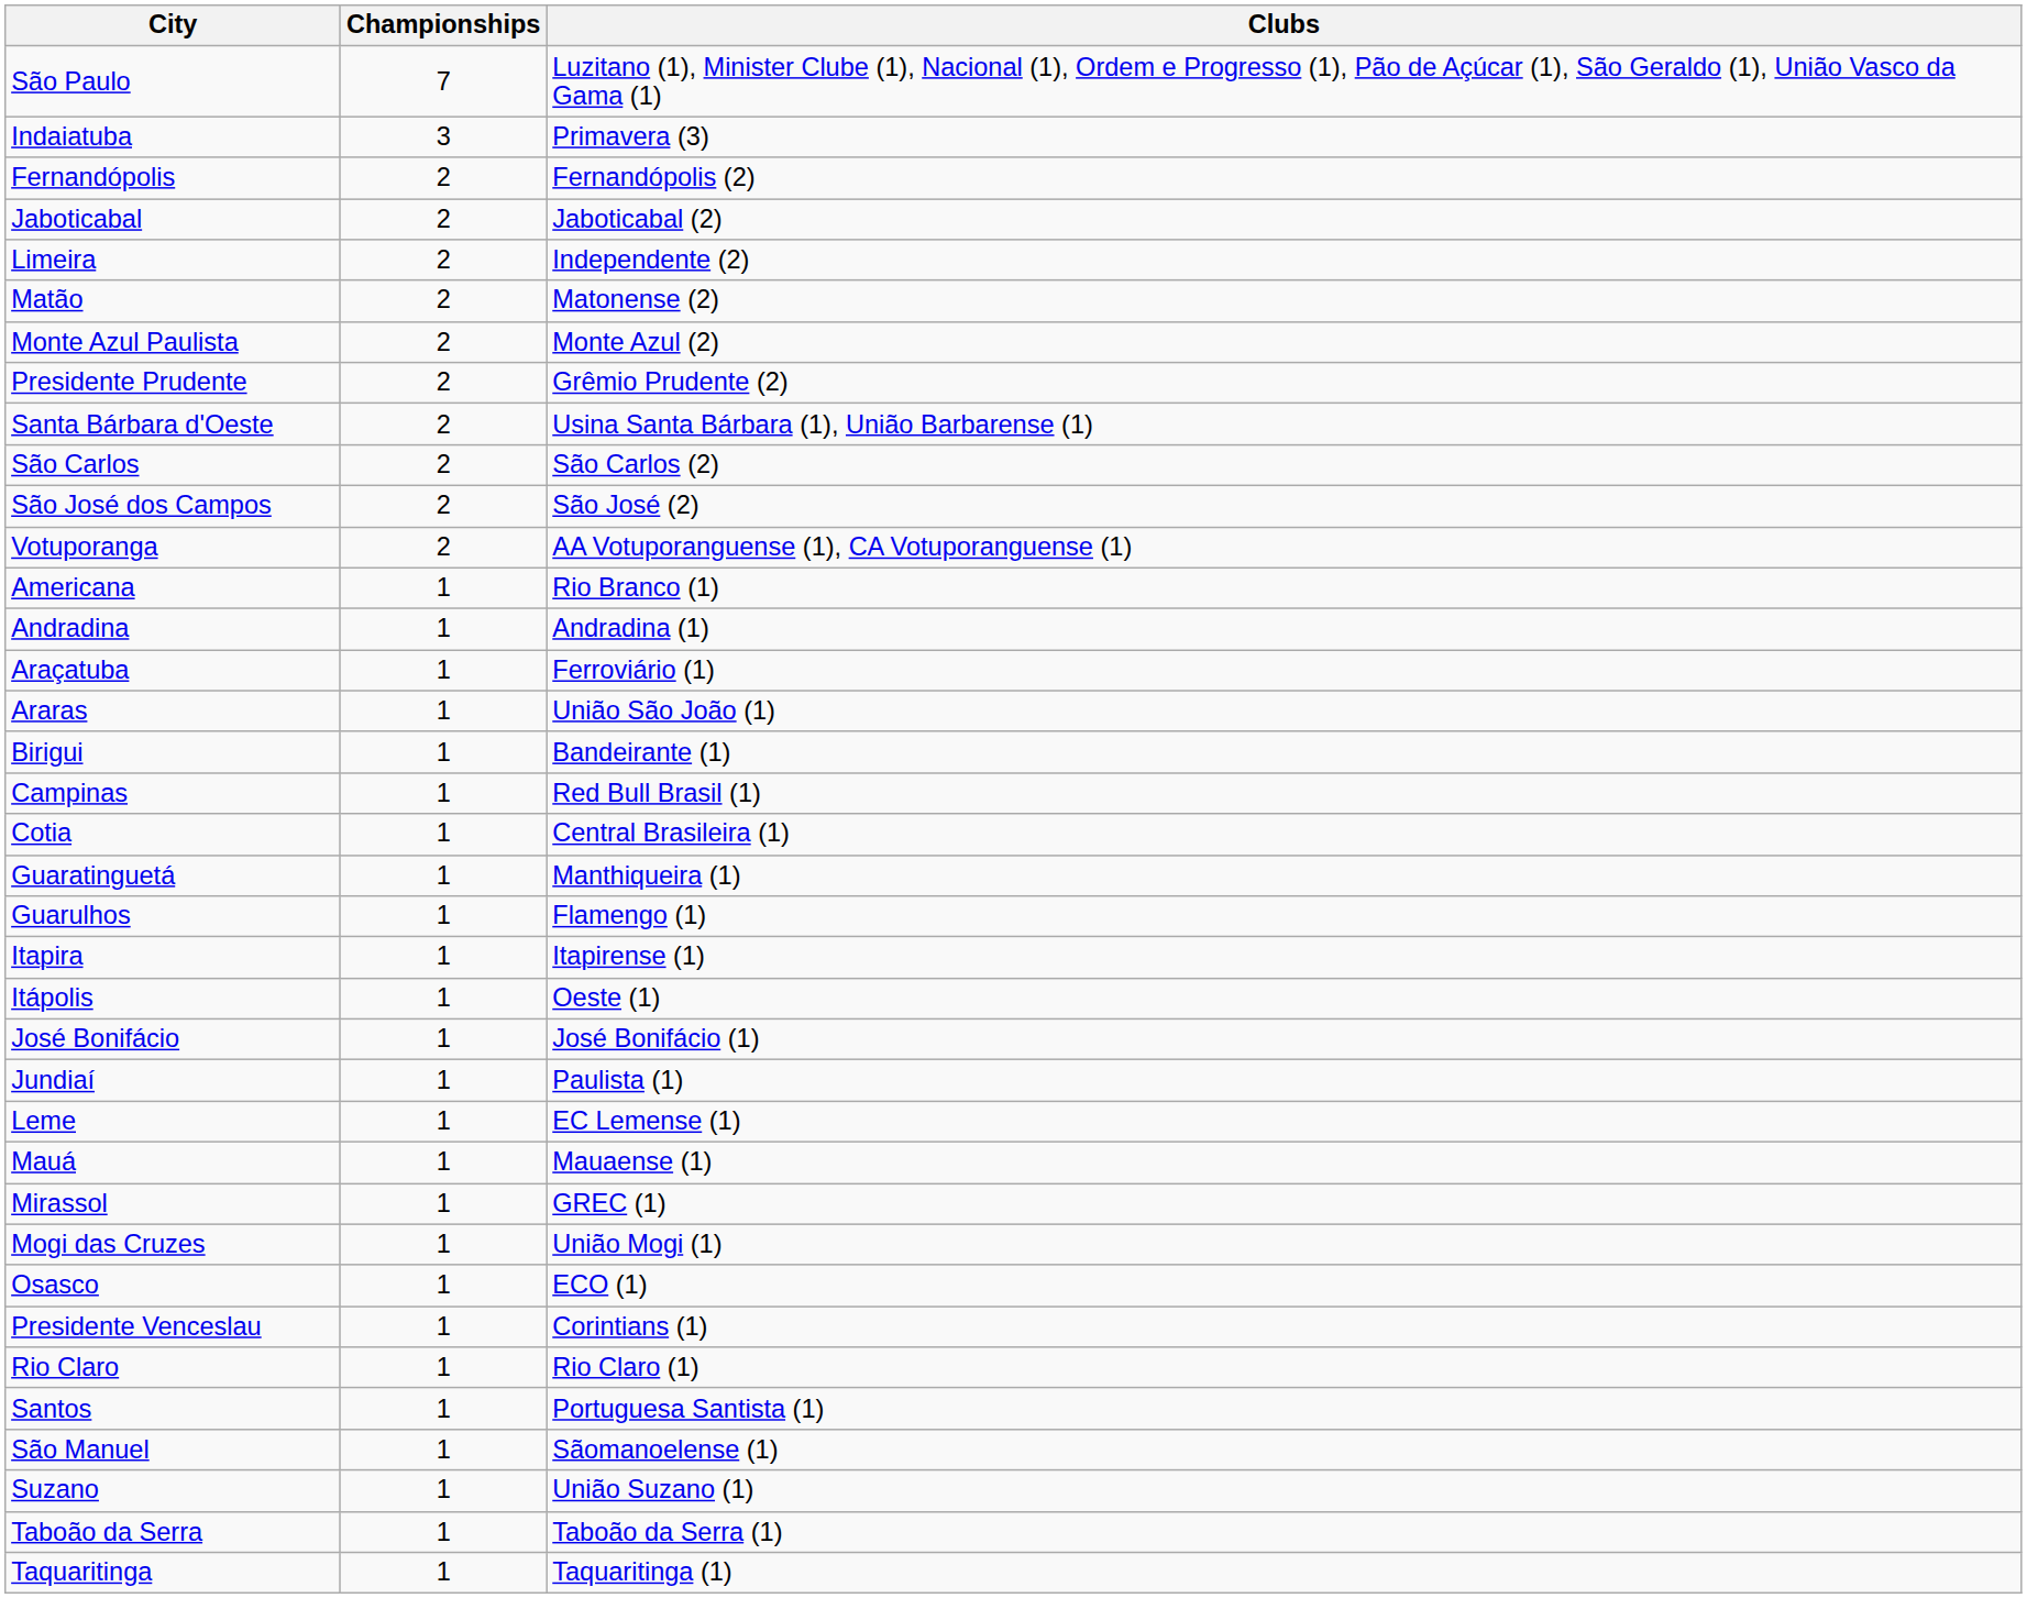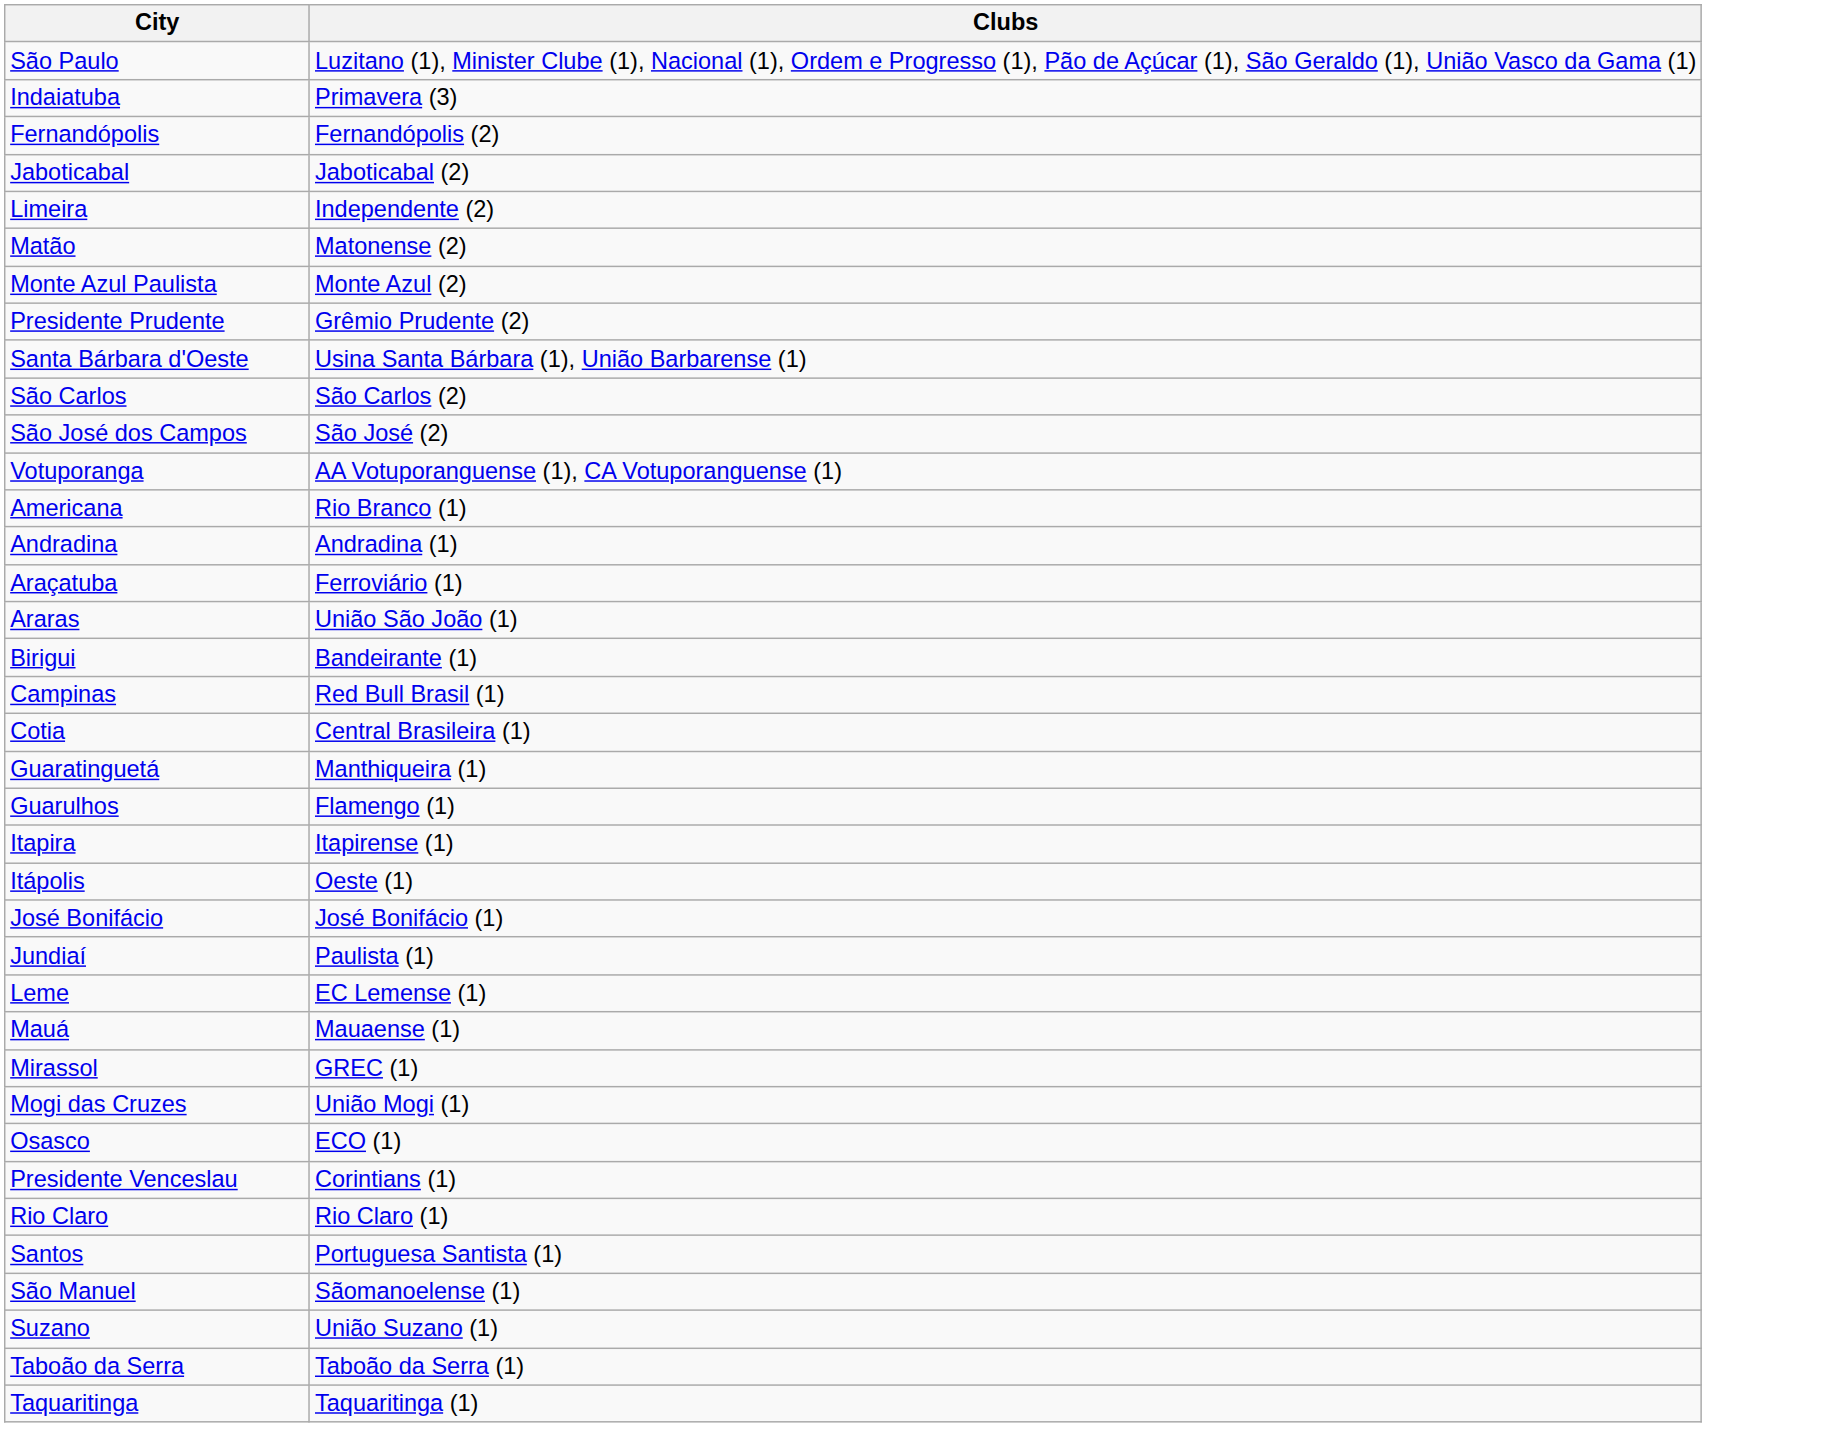 <table class="wikitable sortable">
 <tr>
 <th style="width:200px">City</th>
-<th>Championships</th>
 <th>Clubs</th>
 </tr>
 <tr>
 <td> <a href='#'>São Paulo</a></td>
-<td align="center">7</td>
 <td><a href='#'>Luzitano</a> (1), <a href='#'>Minister Clube</a> (1), <a href='#'>Nacional</a> (1), <a href='#'>Ordem e Progresso</a> (1), <a href='#'>Pão de Açúcar</a> (1), <a href='#'>São Geraldo</a> (1), <a href='#'>União Vasco da Gama</a> (1)</td>
 </tr>
 <tr>
 <td> <a href='#'>Indaiatuba</a></td>
-<td align="center">3</td>
 <td><a href='#'>Primavera</a> (3)</td>
 </tr>
 <tr>
 <td> <a href='#'>Fernandópolis</a></td>
-<td align="center">2</td>
 <td><a href='#'>Fernandópolis</a> (2)</td>
 </tr>
 <tr>
 <td> <a href='#'>Jaboticabal</a></td>
-<td align="center">2</td>
 <td><a href='#'>Jaboticabal</a> (2)</td>
 </tr>
 <tr>
 <td> <a href='#'>Limeira</a></td>
-<td align="center">2</td>
 <td><a href='#'>Independente</a> (2)</td>
 </tr>
 <tr>
 <td> <a href='#'>Matão</a></td>
-<td align="center">2</td>
 <td><a href='#'>Matonense</a> (2)</td>
 </tr>
 <tr>
 <td> <a href='#'>Monte Azul Paulista</a></td>
-<td align="center">2</td>
 <td><a href='#'>Monte Azul</a> (2)</td>
 </tr>
 <tr>
 <td> <a href='#'>Presidente Prudente</a></td>
-<td align="center">2</td>
 <td><a href='#'>Grêmio Prudente</a> (2)</td>
 </tr>
 <tr>
 <td> <a href='#'>Santa Bárbara d'Oeste</a></td>
-<td align="center">2</td>
 <td><a href='#'>Usina Santa Bárbara</a> (1), <a href='#'>União Barbarense</a> (1)</td>
 </tr>
 <tr>
 <td> <a href='#'>São Carlos</a></td>
-<td align="center">2</td>
 <td><a href='#'>São Carlos</a> (2)</td>
 </tr>
 <tr>
 <td> <a href='#'>São José dos Campos</a></td>
-<td align="center">2</td>
 <td><a href='#'>São José</a> (2)</td>
 </tr>
 <tr>
 <td> <a href='#'>Votuporanga</a></td>
-<td align="center">2</td>
 <td><a href='#'>AA Votuporanguense</a> (1), <a href='#'>CA Votuporanguense</a> (1)</td>
 </tr>
 <tr>
 <td> <a href='#'>Americana</a></td>
-<td align="center">1</td>
 <td><a href='#'>Rio Branco</a> (1)</td>
 </tr>
 <tr>
 <td> <a href='#'>Andradina</a></td>
-<td align="center">1</td>
 <td><a href='#'>Andradina</a> (1)</td>
 </tr>
 <tr>
 <td> <a href='#'>Araçatuba</a></td>
-<td align="center">1</td>
 <td><a href='#'>Ferroviário</a> (1)</td>
 </tr>
 <tr>
 <td> <a href='#'>Araras</a></td>
-<td align="center">1</td>
 <td><a href='#'>União São João</a> (1)</td>
 </tr>
 <tr>
 <td> <a href='#'>Birigui</a></td>
-<td align="center">1</td>
 <td><a href='#'>Bandeirante</a> (1)</td>
 </tr>
 <tr>
 <td> <a href='#'>Campinas</a></td>
-<td align="center">1</td>
 <td><a href='#'>Red Bull Brasil</a> (1)</td>
 </tr>
 <tr>
 <td> <a href='#'>Cotia</a></td>
-<td align="center">1</td>
 <td><a href='#'>Central Brasileira</a> (1)</td>
 </tr>
 <tr>
 <td> <a href='#'>Guaratinguetá</a></td>
-<td align="center">1</td>
 <td><a href='#'>Manthiqueira</a> (1)</td>
 </tr>
 <tr>
 <td> <a href='#'>Guarulhos</a></td>
-<td align="center">1</td>
 <td><a href='#'>Flamengo</a> (1)</td>
 </tr>
 <tr>
 <td> <a href='#'>Itapira</a></td>
-<td align="center">1</td>
 <td><a href='#'>Itapirense</a> (1)</td>
 </tr>
 <tr>
 <td> <a href='#'>Itápolis</a></td>
-<td align="center">1</td>
 <td><a href='#'>Oeste</a> (1)</td>
 </tr>
 <tr>
 <td> <a href='#'>José Bonifácio</a></td>
-<td align="center">1</td>
 <td><a href='#'>José Bonifácio</a> (1)</td>
 </tr>
 <tr>
 <td> <a href='#'>Jundiaí</a></td>
-<td align="center">1</td>
 <td><a href='#'>Paulista</a> (1)</td>
 </tr>
 <tr>
 <td> <a href='#'>Leme</a></td>
-<td align="center">1</td>
 <td><a href='#'>EC Lemense</a> (1)</td>
 </tr>
 <tr>
 <td> <a href='#'>Mauá</a></td>
-<td align="center">1</td>
 <td><a href='#'>Mauaense</a> (1)</td>
 </tr>
 <tr>
 <td> <a href='#'>Mirassol</a></td>
-<td align="center">1</td>
 <td><a href='#'>GREC</a> (1)</td>
 </tr>
 <tr>
 <td> <a href='#'>Mogi das Cruzes</a></td>
-<td align="center">1</td>
 <td><a href='#'>União Mogi</a> (1)</td>
 </tr>
 <tr>
 <td> <a href='#'>Osasco</a></td>
-<td align="center">1</td>
 <td><a href='#'>ECO</a> (1)</td>
 </tr>
 <tr>
 <td> <a href='#'>Presidente Venceslau</a></td>
-<td align="center">1</td>
 <td><a href='#'>Corintians</a> (1)</td>
 </tr>
 <tr>
 <td> <a href='#'>Rio Claro</a></td>
-<td align="center">1</td>
 <td><a href='#'>Rio Claro</a> (1)</td>
 </tr>
 <tr>
 <td> <a href='#'>Santos</a></td>
-<td align="center">1</td>
 <td><a href='#'>Portuguesa Santista</a> (1)</td>
 </tr>
 <tr>
 <td> <a href='#'>São Manuel</a></td>
-<td align="center">1</td>
 <td><a href='#'>Sãomanoelense</a> (1)</td>
 </tr>
 <tr>
 <td> <a href='#'>Suzano</a></td>
-<td align="center">1</td>
 <td><a href='#'>União Suzano</a> (1)</td>
 </tr>
 <tr>
 <td> <a href='#'>Taboão da Serra</a></td>
-<td align="center">1</td>
 <td><a href='#'>Taboão da Serra</a> (1)</td>
 </tr>
 <tr>
 <td> <a href='#'>Taquaritinga</a></td>
-<td align="center">1</td>
 <td><a href='#'>Taquaritinga</a> (1)</td>
 </tr>
 </table>
